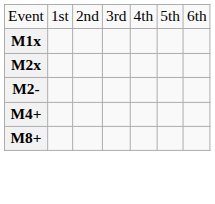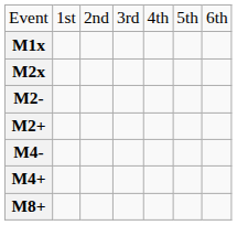 <table class="wikitable">
 <tr>
 <td>Event</td>
 <td>1st</td>
 <td>2nd</td>
 <td>3rd</td>
 <td>4th</td>
 <td>5th</td>
 <td>6th</td>
 </tr>
 <tr>
 <th>M1x</th>
 <td></td>
 <td></td>
 <td></td>
 <td></td>
 <td></td>
 <td></td>
 </tr>
 <tr>
 <th>M2x</th>
 <td></td>
 <td></td>
 <td></td>
 <td></td>
 <td></td>
 <td></td>
 </tr>
 <tr>
 <th>M2-</th>
 <td></td>
 <td></td>
 <td></td>
 <td></td>
 <td></td>
 <td></td>
 </tr>
 <tr>
+<th>M2+</th>
+<td></td>
+<td></td>
+<td></td>
+<td></td>
+<td></td>
+<td></td>
+</tr>
+<tr>
+<th>M4-</th>
+<td></td>
+<td></td>
+<td></td>
+<td></td>
+<td></td>
+<td></td>
+</tr>
+<tr>
 <th>M4+</th>
 <td></td>
 <td></td>
 <td></td>
 <td></td>
 <td></td>
 <td></td>
 </tr>
 <tr>
 <th>M8+</th>
 <td></td>
 <td></td>
 <td></td>
 <td></td>
 <td></td>
 <td></td>
 </tr>
 </table>
